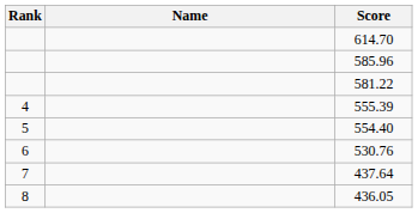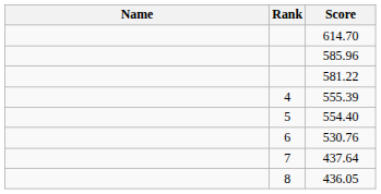 <table class="wikitable">
 <tr>
+<th align="center" style="width: 20em">Name</th>
 <th>Rank</th>
-<th align="center" style="width: 20em">Name</th>
 <th align="center" style="width: 5em">Score</th>
 </tr>
 <tr>
+<td></td>
 <td align="center"></td>
-<td></td>
 <td align="center">614.70</td>
 </tr>
 <tr>
+<td></td>
 <td align="center"></td>
-<td></td>
 <td align="center">585.96</td>
 </tr>
 <tr>
+<td></td>
 <td align="center"></td>
-<td></td>
 <td align="center">581.22</td>
 </tr>
 <tr>
+<td></td>
 <td align="center">4</td>
-<td></td>
 <td align="center">555.39</td>
 </tr>
 <tr>
+<td></td>
 <td align="center">5</td>
-<td></td>
 <td align="center">554.40</td>
 </tr>
 <tr>
+<td></td>
 <td align="center">6</td>
-<td></td>
 <td align="center">530.76</td>
 </tr>
 <tr>
+<td></td>
 <td align="center">7</td>
-<td></td>
 <td align="center">437.64</td>
 </tr>
 <tr>
+<td></td>
 <td align="center">8</td>
-<td></td>
 <td align="center">436.05</td>
 </tr>
 </table>
